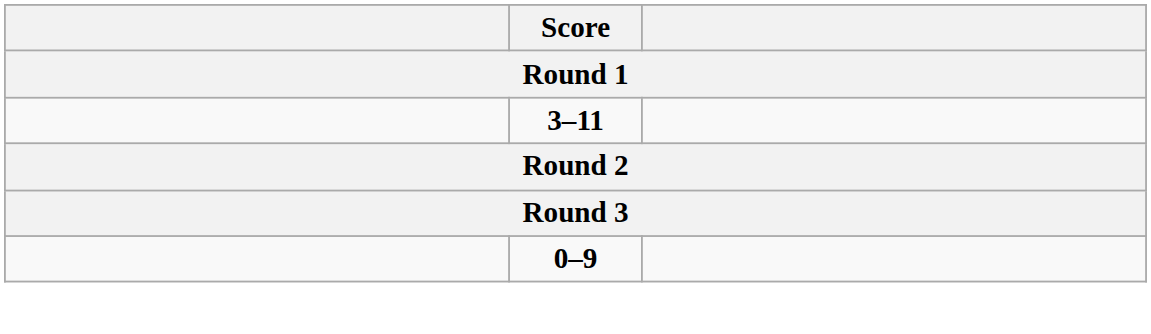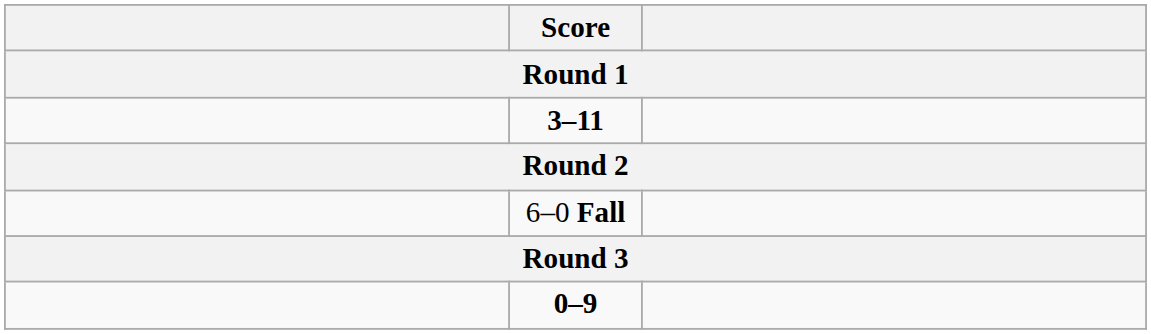 <table class="wikitable" style="text-align: left;">
 <tr>
 <th align="right" width="270"></th>
 <th width="65">Score</th>
 <th align="left" width="270"></th>
 </tr>
 <tr>
 <th colspan="3">Round 1</th>
 </tr>
 <tr>
 <td></td>
 <td align=center><strong>3–11</strong></td>
 <td><strong></strong></td>
 </tr>
 <tr>
 <th colspan="3">Round 2</th>
 </tr>
 <tr>
+<td><strong></strong></td>
+<td align=center>6–0 <strong>Fall</strong></td>
+<td></td>
+</tr>
+<tr>
 <th colspan="3">Round 3</th>
 </tr>
 <tr>
 <td></td>
 <td align=center><strong>0–9</strong></td>
 <td><strong></strong></td>
 </tr>
 </table>
